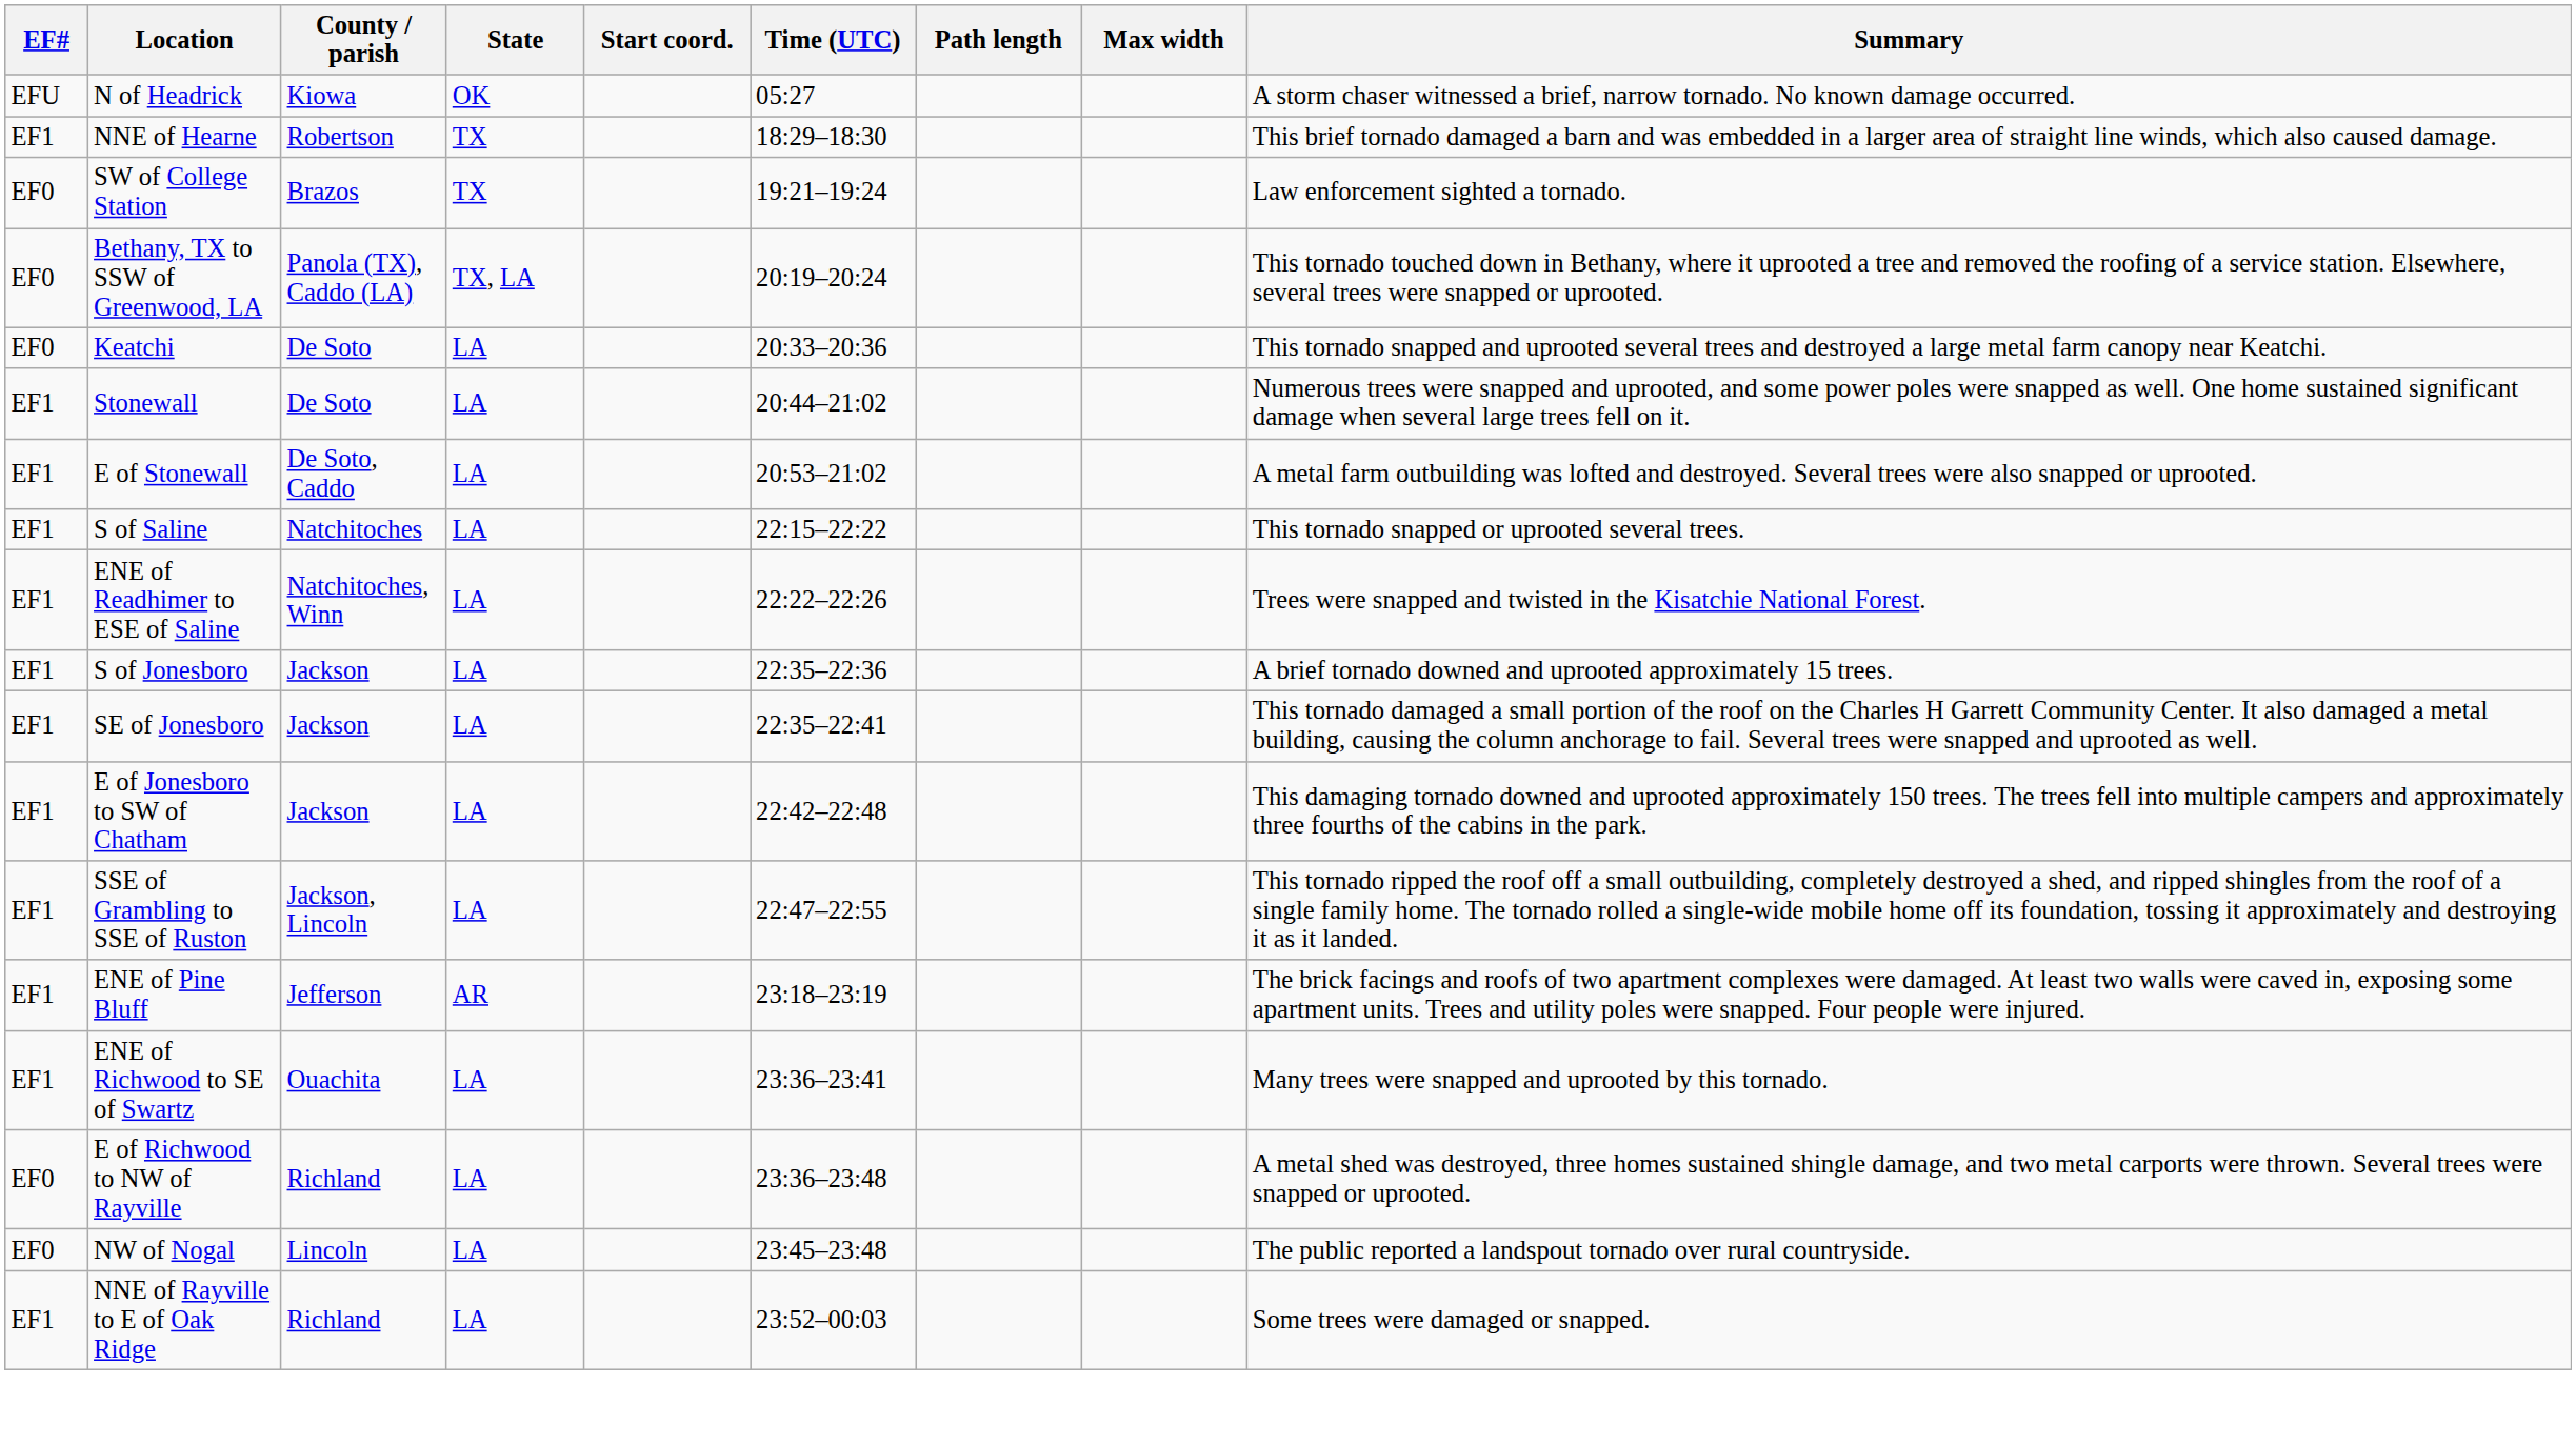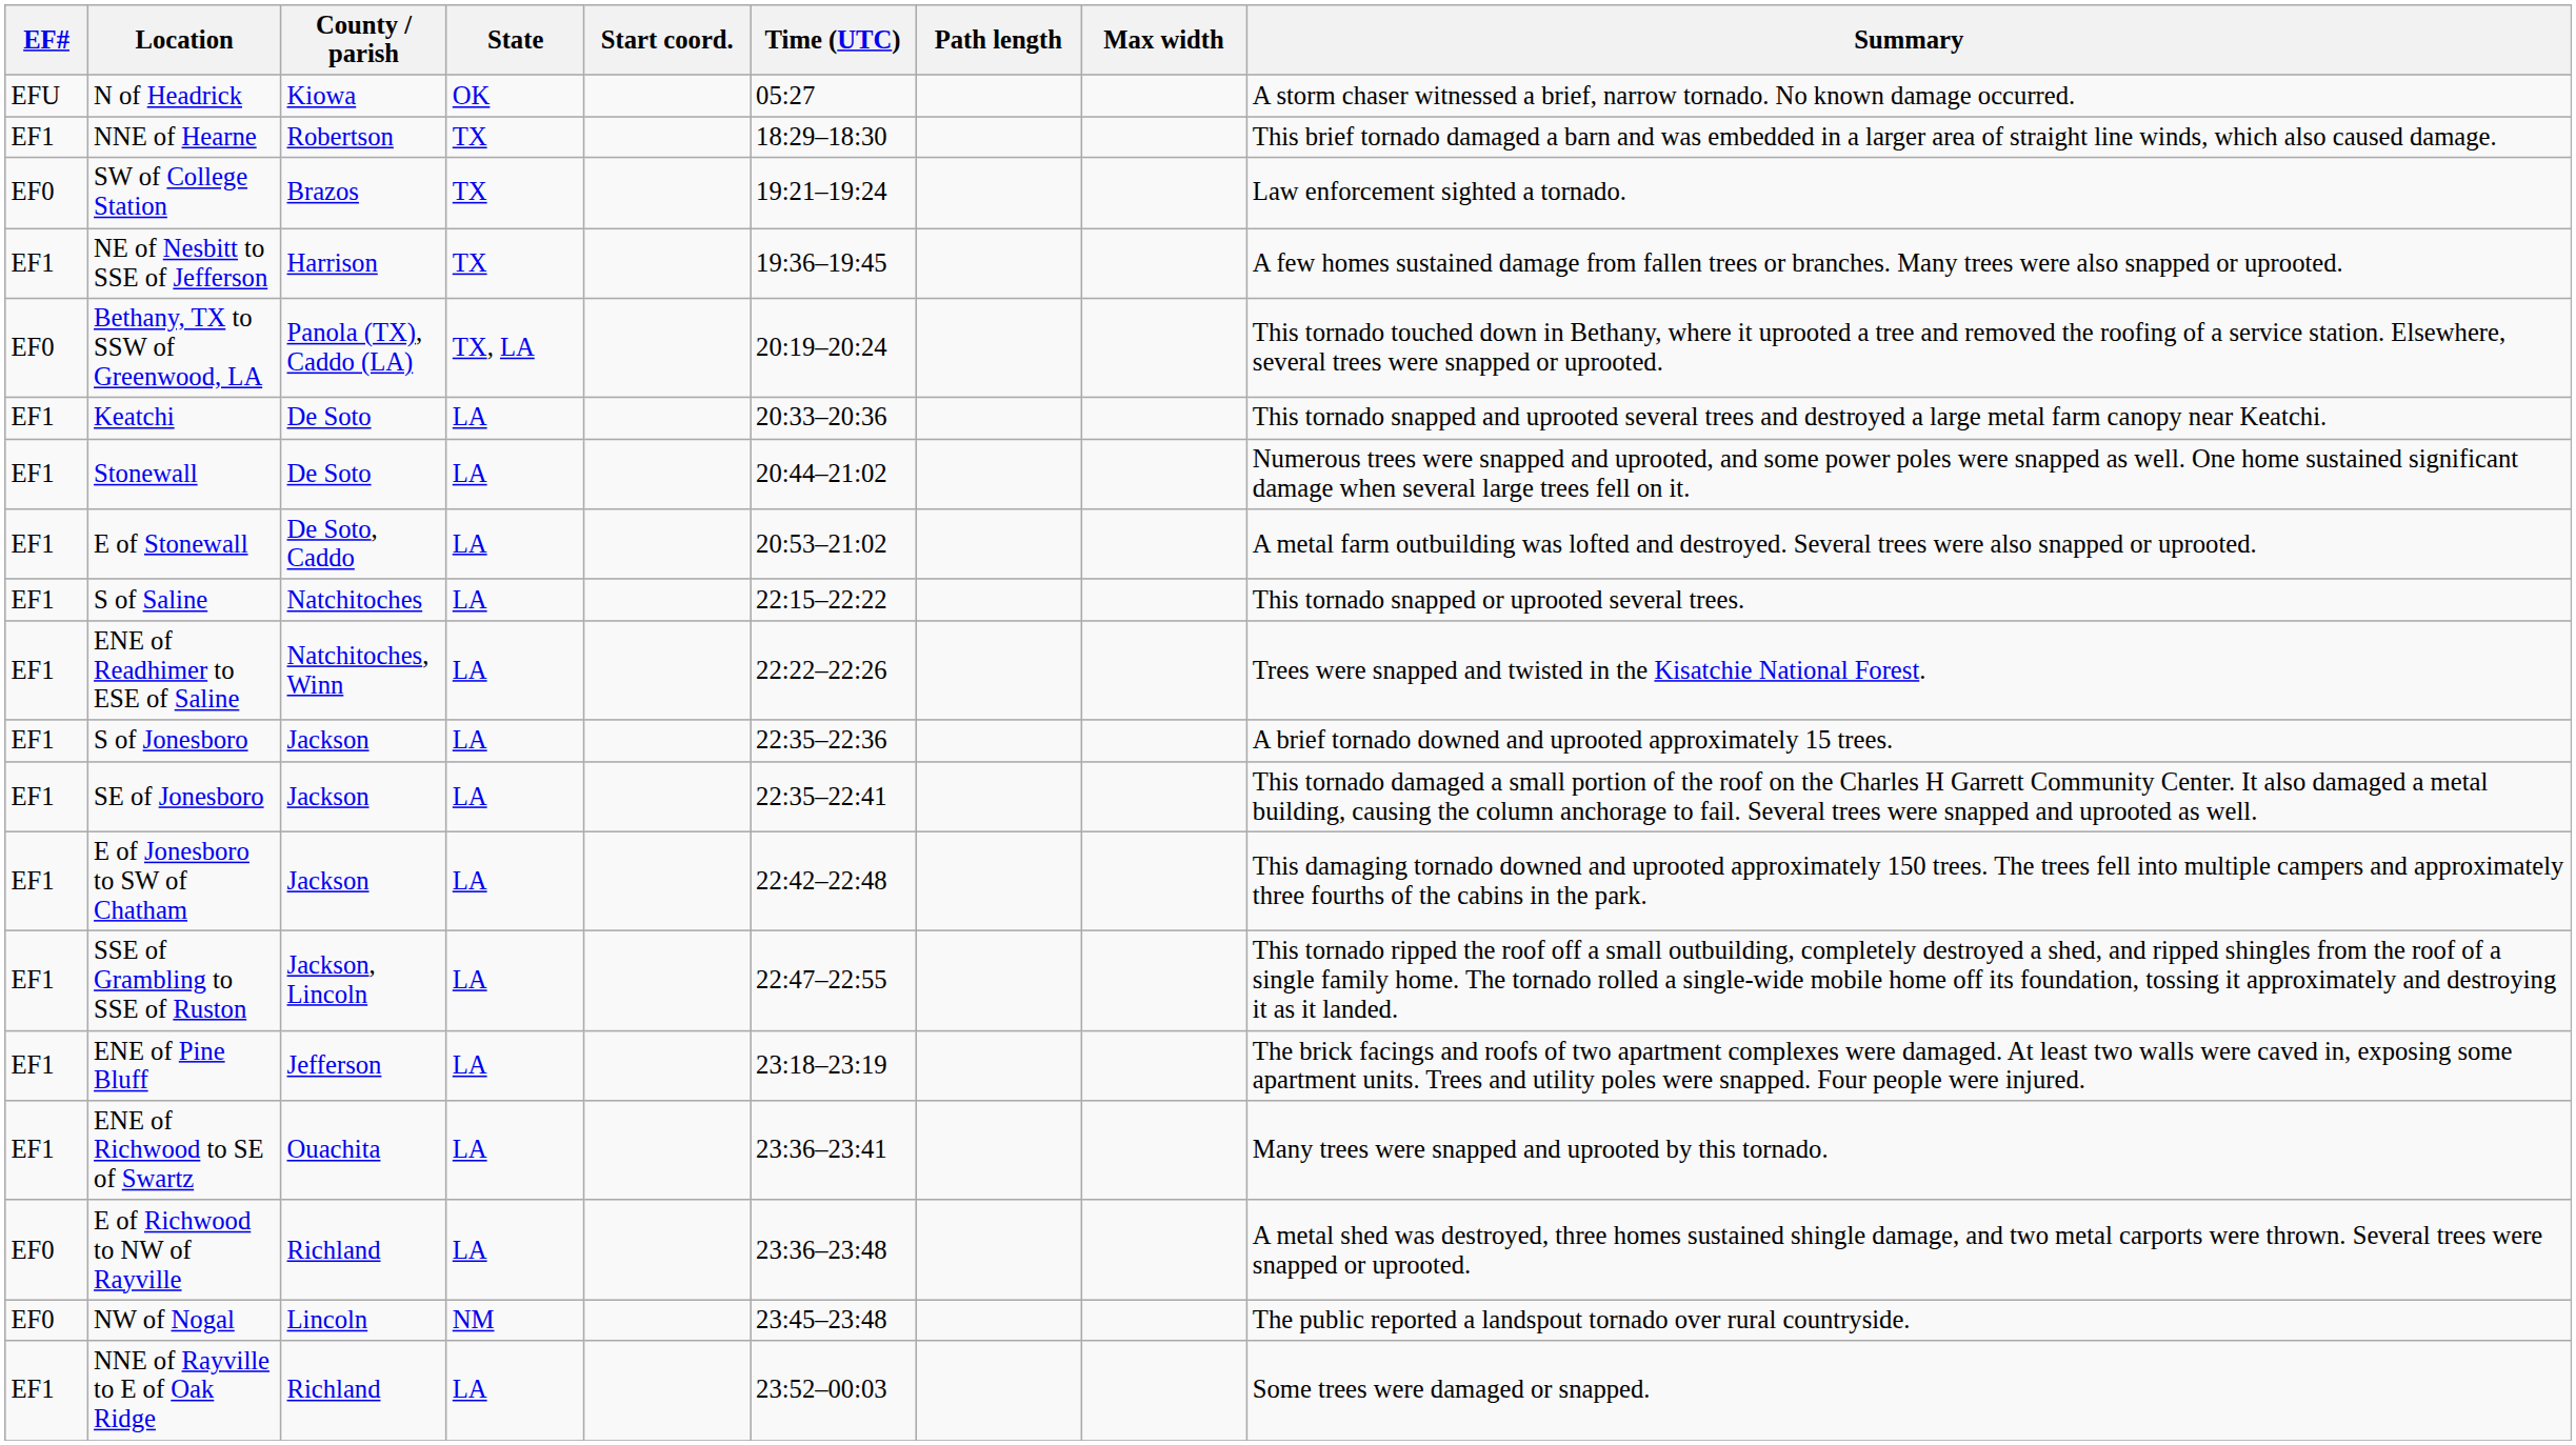 <table class="wikitable sortable" style="width:100%;">
 <tr>
 <th scope="col" style="width:3%; text-align:center;"><a href='#'>EF#</a></th>
 <th scope="col" style="width:7%; text-align:center;" class="unsortable">Location</th>
 <th scope="col" style="width:6%; text-align:center;" class="unsortable">County / parish</th>
 <th scope="col" style="width:5%; text-align:center;">State</th>
 <th scope="col" style="width:6%; text-align:center;">Start coord.</th>
 <th scope="col" style="width:6%; text-align:center;">Time (<a href='#'>UTC</a>)</th>
 <th scope="col" style="width:6%; text-align:center;">Path length</th>
 <th scope="col" style="width:6%; text-align:center;">Max width</th>
 <th scope="col" class="unsortable" style="width:48%; text-align:center;">Summary</th>
 </tr>
 <tr>
 <td bgcolor=>EFU</td>
 <td>N of <a href='#'>Headrick</a></td>
 <td><a href='#'>Kiowa</a></td>
 <td><a href='#'>OK</a></td>
 <td></td>
 <td>05:27</td>
 <td></td>
 <td></td>
 <td>A storm chaser witnessed a brief, narrow tornado. No known damage occurred.</td>
 </tr>
 <tr>
 <td bgcolor=>EF1</td>
 <td>NNE of <a href='#'>Hearne</a></td>
 <td><a href='#'>Robertson</a></td>
 <td><a href='#'>TX</a></td>
 <td></td>
 <td>18:29–18:30</td>
 <td></td>
 <td></td>
 <td>This brief tornado damaged a barn and was embedded in a larger area of straight line winds, which also caused damage.</td>
 </tr>
 <tr>
 <td bgcolor=>EF0</td>
 <td>SW of <a href='#'>College Station</a></td>
 <td><a href='#'>Brazos</a></td>
 <td><a href='#'>TX</a></td>
 <td></td>
 <td>19:21–19:24</td>
 <td></td>
 <td></td>
 <td>Law enforcement sighted a tornado.</td>
 </tr>
 <tr>
+<td bgcolor=>EF1</td>
+<td>NE of <a href='#'>Nesbitt</a> to SSE of <a href='#'>Jefferson</a></td>
+<td><a href='#'>Harrison</a></td>
+<td><a href='#'>TX</a></td>
+<td></td>
+<td>19:36–19:45</td>
+<td></td>
+<td></td>
+<td>A few homes sustained damage from fallen trees or branches. Many trees were also snapped or uprooted.</td>
+</tr>
+<tr>
 <td bgcolor=>EF0</td>
 <td><a href='#'>Bethany, TX</a> to SSW of <a href='#'>Greenwood, LA</a></td>
 <td><a href='#'>Panola (TX)</a>, <a href='#'>Caddo (LA)</a></td>
 <td><a href='#'>TX</a>, <a href='#'>LA</a></td>
 <td></td>
 <td>20:19–20:24</td>
 <td></td>
 <td></td>
 <td>This tornado touched down in Bethany, where it uprooted a tree and removed the roofing of a service station. Elsewhere, several trees were snapped or uprooted.</td>
 </tr>
 <tr>
-<td bgcolor=>EF0</td>
+<td bgcolor=>EF1</td>
 <td><a href='#'>Keatchi</a></td>
 <td><a href='#'>De Soto</a></td>
 <td><a href='#'>LA</a></td>
 <td></td>
 <td>20:33–20:36</td>
 <td></td>
 <td></td>
 <td>This tornado snapped and uprooted several trees and destroyed a large metal farm canopy near Keatchi.</td>
 </tr>
 <tr>
 <td bgcolor=>EF1</td>
 <td><a href='#'>Stonewall</a></td>
 <td><a href='#'>De Soto</a></td>
 <td><a href='#'>LA</a></td>
 <td></td>
 <td>20:44–21:02</td>
 <td></td>
 <td></td>
 <td>Numerous trees were snapped and uprooted, and some power poles were snapped as well. One home sustained significant damage when several large trees fell on it.</td>
 </tr>
 <tr>
 <td bgcolor=>EF1</td>
 <td>E of <a href='#'>Stonewall</a></td>
 <td><a href='#'>De Soto</a>, <a href='#'>Caddo</a></td>
 <td><a href='#'>LA</a></td>
 <td></td>
 <td>20:53–21:02</td>
 <td></td>
 <td></td>
 <td>A metal farm outbuilding was lofted and destroyed. Several trees were also snapped or uprooted.</td>
 </tr>
 <tr>
 <td bgcolor=>EF1</td>
 <td>S of <a href='#'>Saline</a></td>
 <td><a href='#'>Natchitoches</a></td>
 <td><a href='#'>LA</a></td>
 <td></td>
 <td>22:15–22:22</td>
 <td></td>
 <td></td>
 <td>This tornado snapped or uprooted several trees.</td>
 </tr>
 <tr>
 <td bgcolor=>EF1</td>
 <td>ENE of <a href='#'>Readhimer</a> to ESE of <a href='#'>Saline</a></td>
 <td><a href='#'>Natchitoches</a>, <a href='#'>Winn</a></td>
 <td><a href='#'>LA</a></td>
 <td></td>
 <td>22:22–22:26</td>
 <td></td>
 <td></td>
 <td>Trees were snapped and twisted in the <a href='#'>Kisatchie National Forest</a>.</td>
 </tr>
 <tr>
 <td bgcolor=>EF1</td>
 <td>S of <a href='#'>Jonesboro</a></td>
 <td><a href='#'>Jackson</a></td>
 <td><a href='#'>LA</a></td>
 <td></td>
 <td>22:35–22:36</td>
 <td></td>
 <td></td>
 <td>A brief tornado downed and uprooted approximately 15 trees.</td>
 </tr>
 <tr>
 <td bgcolor=>EF1</td>
 <td>SE of <a href='#'>Jonesboro</a></td>
 <td><a href='#'>Jackson</a></td>
 <td><a href='#'>LA</a></td>
 <td></td>
 <td>22:35–22:41</td>
 <td></td>
 <td></td>
 <td>This tornado damaged a small portion of the roof on the Charles H Garrett Community Center. It also damaged a metal building, causing the column anchorage to fail. Several trees were snapped and uprooted as well.</td>
 </tr>
 <tr>
 <td bgcolor=>EF1</td>
 <td>E of <a href='#'>Jonesboro</a> to SW of <a href='#'>Chatham</a></td>
 <td><a href='#'>Jackson</a></td>
 <td><a href='#'>LA</a></td>
 <td></td>
 <td>22:42–22:48</td>
 <td></td>
 <td></td>
 <td>This damaging tornado downed and uprooted approximately 150 trees. The trees fell into multiple campers and approximately three fourths of the cabins in the park.</td>
 </tr>
 <tr>
 <td bgcolor=>EF1</td>
 <td>SSE of <a href='#'>Grambling</a> to SSE of <a href='#'>Ruston</a></td>
 <td><a href='#'>Jackson</a>, <a href='#'>Lincoln</a></td>
 <td><a href='#'>LA</a></td>
 <td></td>
 <td>22:47–22:55</td>
 <td></td>
 <td></td>
 <td>This tornado ripped the roof off a small outbuilding, completely destroyed a shed, and ripped shingles from the roof of a single family home. The tornado rolled a single-wide mobile home off its foundation, tossing it approximately  and destroying it as it landed.<br></td>
 </tr>
 <tr>
 <td bgcolor=>EF1</td>
 <td>ENE of <a href='#'>Pine Bluff</a></td>
 <td><a href='#'>Jefferson</a></td>
-<td><a href='#'>AR</a></td>
+<td><a href='#'>LA</a></td>
 <td></td>
 <td>23:18–23:19</td>
 <td></td>
 <td></td>
 <td>The brick facings and roofs of two apartment complexes were damaged. At least two walls were caved in, exposing some apartment units. Trees and utility poles were snapped. Four people were injured.</td>
 </tr>
 <tr>
 <td bgcolor=>EF1</td>
 <td>ENE of <a href='#'>Richwood</a> to SE of <a href='#'>Swartz</a></td>
 <td><a href='#'>Ouachita</a></td>
 <td><a href='#'>LA</a></td>
 <td></td>
 <td>23:36–23:41</td>
 <td></td>
 <td></td>
 <td>Many trees were snapped and uprooted by this tornado.</td>
 </tr>
 <tr>
 <td bgcolor=>EF0</td>
 <td>E of <a href='#'>Richwood</a> to NW of <a href='#'>Rayville</a></td>
 <td><a href='#'>Richland</a></td>
 <td><a href='#'>LA</a></td>
 <td></td>
 <td>23:36–23:48</td>
 <td></td>
 <td></td>
 <td>A metal shed was destroyed, three homes sustained shingle damage, and two metal carports were thrown. Several trees were snapped or uprooted.</td>
 </tr>
 <tr>
 <td bgcolor=>EF0</td>
 <td>NW of <a href='#'>Nogal</a></td>
 <td><a href='#'>Lincoln</a></td>
-<td><a href='#'>LA</a></td>
+<td><a href='#'>NM</a></td>
 <td></td>
 <td>23:45–23:48</td>
 <td></td>
 <td></td>
 <td>The public reported a landspout tornado over rural countryside.</td>
 </tr>
 <tr>
 <td bgcolor=>EF1</td>
 <td>NNE of <a href='#'>Rayville</a> to E of <a href='#'>Oak Ridge</a></td>
 <td><a href='#'>Richland</a></td>
 <td><a href='#'>LA</a></td>
 <td></td>
 <td>23:52–00:03</td>
 <td></td>
 <td></td>
 <td>Some trees were damaged or snapped.</td>
 </tr>
 <tr>
 </tr>
 </table>
